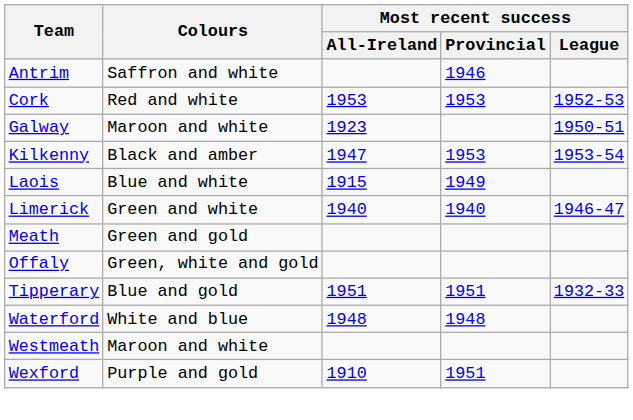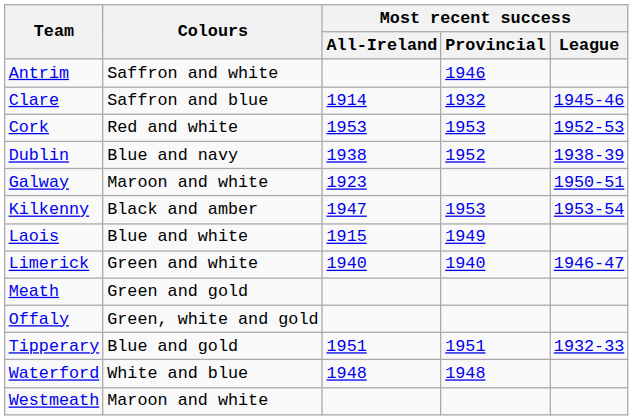 <table class="wikitable">
 <tr>
 <th rowspan="2">Team</th>
 <th rowspan="2">Colours</th>
 <th colspan="3">Most recent success</th>
 </tr>
 <tr>
 <th>All-Ireland</th>
 <th>Provincial</th>
 <th>League</th>
 </tr>
 <tr>
 <td><a href='#'>Antrim</a></td>
 <td>Saffron and white</td>
 <td></td>
 <td><a href='#'>1946</a></td>
 <td></td>
 </tr>
 <tr>
+<td><a href='#'>Clare</a></td>
+<td>Saffron and blue</td>
+<td><a href='#'>1914</a></td>
+<td><a href='#'>1932</a></td>
+<td><a href='#'>1945-46</a></td>
+</tr>
+<tr>
 <td><a href='#'>Cork</a></td>
 <td>Red and white</td>
 <td><a href='#'>1953</a></td>
 <td><a href='#'>1953</a></td>
 <td><a href='#'>1952-53</a></td>
+</tr>
+<tr>
+<td><a href='#'>Dublin</a></td>
+<td>Blue and navy</td>
+<td><a href='#'>1938</a></td>
+<td><a href='#'>1952</a></td>
+<td><a href='#'>1938-39</a></td>
 </tr>
 <tr>
 <td><a href='#'>Galway</a></td>
 <td>Maroon and white</td>
 <td><a href='#'>1923</a></td>
 <td></td>
 <td><a href='#'>1950-51</a></td>
 </tr>
 <tr>
 <td><a href='#'>Kilkenny</a></td>
 <td>Black and amber</td>
 <td><a href='#'>1947</a></td>
 <td><a href='#'>1953</a></td>
 <td><a href='#'>1953-54</a></td>
 </tr>
 <tr>
 <td><a href='#'>Laois</a></td>
 <td>Blue and white</td>
 <td><a href='#'>1915</a></td>
 <td><a href='#'>1949</a></td>
 <td></td>
 </tr>
 <tr>
 <td><a href='#'>Limerick</a></td>
 <td>Green and white</td>
 <td><a href='#'>1940</a></td>
 <td><a href='#'>1940</a></td>
 <td><a href='#'>1946-47</a></td>
 </tr>
 <tr>
 <td><a href='#'>Meath</a></td>
 <td>Green and gold</td>
 <td></td>
 <td></td>
 <td></td>
 </tr>
 <tr>
 <td><a href='#'>Offaly</a></td>
 <td>Green, white and gold</td>
 <td></td>
 <td></td>
 <td></td>
 </tr>
 <tr>
 <td><a href='#'>Tipperary</a></td>
 <td>Blue and gold</td>
 <td><a href='#'>1951</a></td>
 <td><a href='#'>1951</a></td>
 <td><a href='#'>1932-33</a></td>
 </tr>
 <tr>
 <td><a href='#'>Waterford</a></td>
 <td>White and blue</td>
 <td><a href='#'>1948</a></td>
 <td><a href='#'>1948</a></td>
 <td></td>
 </tr>
 <tr>
 <td><a href='#'>Westmeath</a></td>
 <td>Maroon and white</td>
 <td></td>
 <td></td>
 <td></td>
 </tr>
-<tr>
-<td><a href='#'>Wexford</a></td>
-<td>Purple and gold</td>
-<td><a href='#'>1910</a></td>
-<td><a href='#'>1951</a></td>
-<td></td>
-</tr>
 </table>
